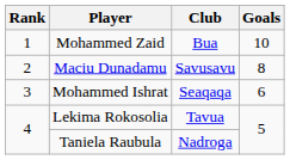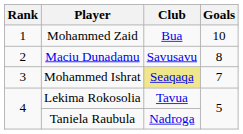 <table class="wikitable" style="text-align:center">
 <tr>
 <th>Rank</th>
 <th>Player</th>
 <th>Club</th>
 <th>Goals</th>
 </tr>
 <tr>
 <td>1</td>
 <td>Mohammed Zaid</td>
 <td><a href='#'>Bua</a></td>
 <td>10</td>
 </tr>
 <tr>
 <td>2</td>
 <td><a href='#'>Maciu Dunadamu</a></td>
 <td><a href='#'>Savusavu</a></td>
 <td>8</td>
 </tr>
 <tr>
 <td>3</td>
 <td>Mohammed Ishrat</td>
-<td><a href='#'>Seaqaqa</a></td>
-<td>6</td>
+<td style="background: khaki;"><a href='#'>Seaqaqa</a></td>
+<td>7</td>
 </tr>
 <tr>
 <td rowspan=2>4</td>
 <td>Lekima Rokosolia</td>
 <td><a href='#'>Tavua</a></td>
 <td rowspan=2>5</td>
 </tr>
 <tr>
 <td>Taniela Raubula</td>
 <td><a href='#'>Nadroga</a></td>
 </tr>
 </table>
